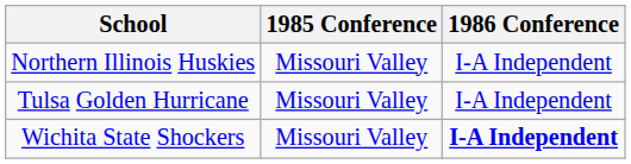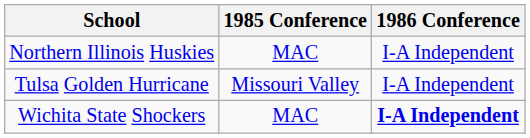 <table class="wikitable sortable">
 <tr>
 <th>School</th>
 <th>1985 Conference</th>
 <th>1986 Conference</th>
 </tr>
 <tr style="text-align:center;">
 <td><a href='#'>Northern Illinois</a> <a href='#'>Huskies</a></td>
-<td><a href='#'>Missouri Valley</a></td>
+<td><a href='#'>MAC</a></td>
 <td><a href='#'>I-A Independent</a></td>
 </tr>
 <tr style="text-align:center;">
 <td><a href='#'>Tulsa</a> <a href='#'>Golden Hurricane</a></td>
 <td><a href='#'>Missouri Valley</a></td>
 <td><a href='#'>I-A Independent</a></td>
 </tr>
 <tr style="text-align:center;">
 <td><a href='#'>Wichita State</a> <a href='#'>Shockers</a></td>
-<td><a href='#'>Missouri Valley</a></td>
+<td><a href='#'>MAC</a></td>
 <td><strong><a href='#'>I-A Independent</a></strong></td>
 </tr>
 </table>
